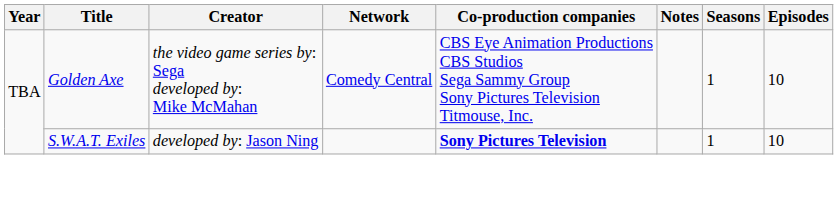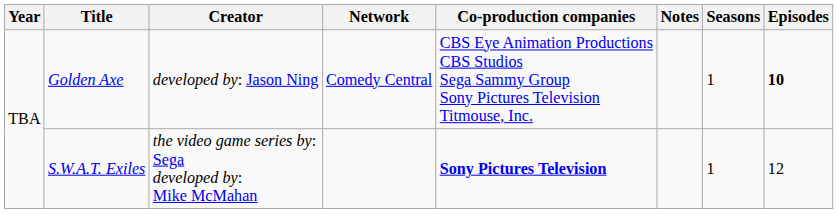 <table class="wikitable">
 <tr>
 <th>Year</th>
 <th>Title</th>
 <th>Creator</th>
 <th>Network</th>
 <th>Co-production companies</th>
 <th>Notes</th>
 <th>Seasons</th>
 <th>Episodes</th>
 </tr>
 <tr>
 <td rowspan="2" align="center">TBA</td>
 <td align="left"><em><a href='#'>Golden Axe</a></em></td>
-<td><em>the video game series by</em>:<br><a href='#'>Sega</a><br><em>developed by</em>:<br><a href='#'>Mike McMahan</a></td>
+<td><em>developed by</em>: <a href='#'>Jason Ning</a></td>
 <td><a href='#'>Comedy Central</a></td>
 <td align="left"><a href='#'>CBS Eye Animation Productions</a><br><a href='#'>CBS Studios</a><br><a href='#'>Sega Sammy Group</a><br><a href='#'>Sony Pictures Television</a><br><a href='#'>Titmouse, Inc.</a></td>
 <td align="left"></td>
 <td align="left">1</td>
-<td align="left">10</td>
+<td align="left"><strong>10</strong></td>
 </tr>
 <tr>
 <td align="left"><em><a href='#'>S.W.A.T. Exiles</a></em></td>
-<td><em>developed by</em>: <a href='#'>Jason Ning</a></td>
+<td><em>the video game series by</em>:<br><a href='#'>Sega</a><br><em>developed by</em>:<br><a href='#'>Mike McMahan</a></td>
 <td></td>
 <td align="left"><strong><a href='#'>Sony Pictures Television</a></strong></td>
 <td align="left"></td>
 <td align="left">1</td>
-<td align="left">10</td>
+<td align="left">12</td>
 </tr>
 </table>
